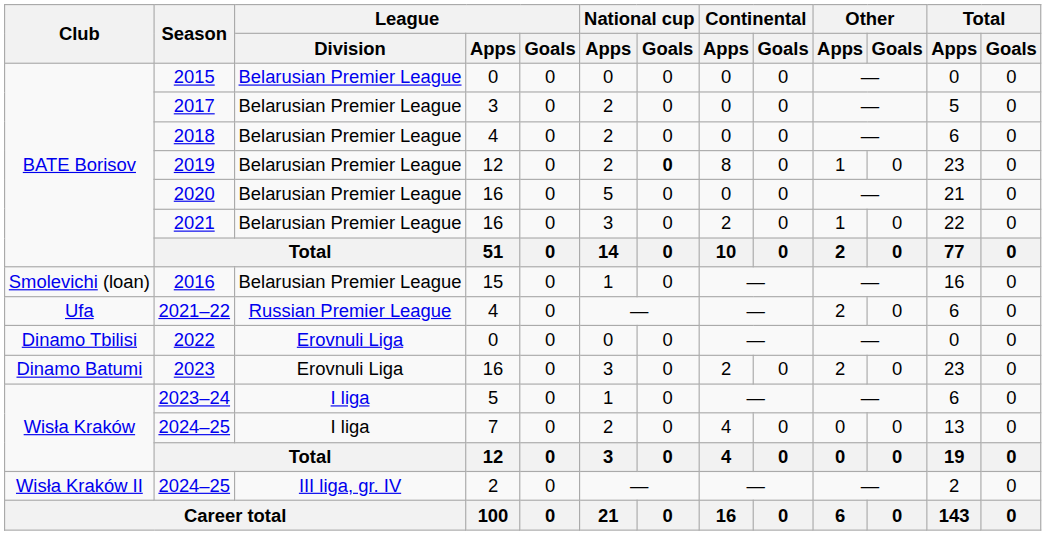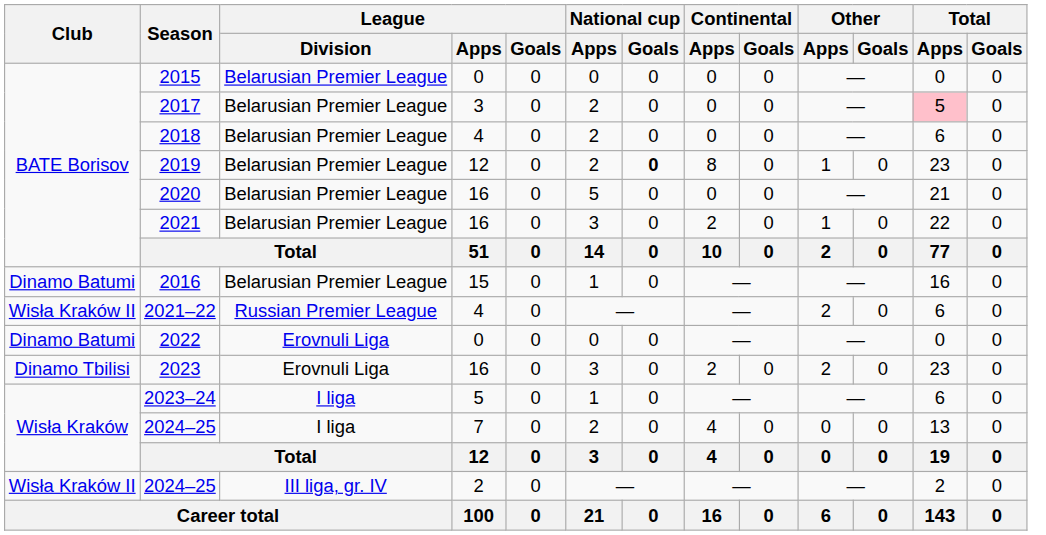 <table class="wikitable" style="text-align: center;">
 <tr>
 <th rowspan=2>Club</th>
 <th rowspan=2>Season</th>
 <th colspan=3>League</th>
 <th colspan=2>National cup</th>
 <th colspan=2>Continental</th>
 <th colspan=2>Other</th>
 <th colspan=2>Total</th>
 </tr>
 <tr>
 <th>Division</th>
 <th>Apps</th>
 <th>Goals</th>
 <th>Apps</th>
 <th>Goals</th>
 <th>Apps</th>
 <th>Goals</th>
 <th>Apps</th>
 <th>Goals</th>
 <th>Apps</th>
 <th>Goals</th>
 </tr>
 <tr>
 <td rowspan="7"><a href='#'>BATE Borisov</a></td>
 <td><a href='#'>2015</a></td>
 <td><a href='#'>Belarusian Premier League</a></td>
 <td>0</td>
 <td>0</td>
 <td>0</td>
 <td>0</td>
 <td>0</td>
 <td>0</td>
 <td colspan=2>—</td>
 <td>0</td>
 <td>0</td>
 </tr>
 <tr>
 <td><a href='#'>2017</a></td>
 <td>Belarusian Premier League</td>
 <td>3</td>
 <td>0</td>
 <td>2</td>
 <td>0</td>
 <td>0</td>
 <td>0</td>
 <td colspan=2>—</td>
-<td>5</td>
+<td style="background: pink;">5</td>
 <td>0</td>
 </tr>
 <tr>
 <td><a href='#'>2018</a></td>
 <td>Belarusian Premier League</td>
 <td>4</td>
 <td>0</td>
 <td>2</td>
 <td>0</td>
 <td>0</td>
 <td>0</td>
 <td colspan=2>—</td>
 <td>6</td>
 <td>0</td>
 </tr>
 <tr>
 <td><a href='#'>2019</a></td>
 <td>Belarusian Premier League</td>
 <td>12</td>
 <td>0</td>
 <td>2</td>
 <td><strong>0</strong></td>
 <td>8</td>
 <td>0</td>
 <td>1</td>
 <td>0</td>
 <td>23</td>
 <td>0</td>
 </tr>
 <tr>
 <td><a href='#'>2020</a></td>
 <td>Belarusian Premier League</td>
 <td>16</td>
 <td>0</td>
 <td>5</td>
 <td>0</td>
 <td>0</td>
 <td>0</td>
 <td colspan=2>—</td>
 <td>21</td>
 <td>0</td>
 </tr>
 <tr>
 <td><a href='#'>2021</a></td>
 <td>Belarusian Premier League</td>
 <td>16</td>
 <td>0</td>
 <td>3</td>
 <td>0</td>
 <td>2</td>
 <td>0</td>
 <td>1</td>
 <td>0</td>
 <td>22</td>
 <td>0</td>
 </tr>
 <tr>
 <th colspan=2>Total</th>
 <th>51</th>
 <th>0</th>
 <th>14</th>
 <th>0</th>
 <th>10</th>
 <th>0</th>
 <th>2</th>
 <th>0</th>
 <th>77</th>
 <th>0</th>
 </tr>
 <tr>
-<td><a href='#'>Smolevichi</a> (loan)</td>
+<td><a href='#'>Dinamo Batumi</a></td>
 <td><a href='#'>2016</a></td>
 <td>Belarusian Premier League</td>
 <td>15</td>
 <td>0</td>
 <td>1</td>
 <td>0</td>
 <td colspan=2>—</td>
 <td colspan=2>—</td>
 <td>16</td>
 <td>0</td>
 </tr>
 <tr>
-<td><a href='#'>Ufa</a></td>
+<td><a href='#'>Wisła Kraków II</a></td>
 <td><a href='#'>2021–22</a></td>
 <td><a href='#'>Russian Premier League</a></td>
 <td>4</td>
 <td>0</td>
 <td colspan=2>—</td>
 <td colspan=2>—</td>
 <td>2</td>
 <td>0</td>
 <td>6</td>
 <td>0</td>
 </tr>
 <tr>
-<td><a href='#'>Dinamo Tbilisi</a></td>
+<td><a href='#'>Dinamo Batumi</a></td>
 <td><a href='#'>2022</a></td>
 <td><a href='#'>Erovnuli Liga</a></td>
 <td>0</td>
 <td>0</td>
 <td>0</td>
 <td>0</td>
 <td colspan=2>—</td>
 <td colspan=2>—</td>
 <td>0</td>
 <td>0</td>
 </tr>
 <tr>
-<td><a href='#'>Dinamo Batumi</a></td>
+<td><a href='#'>Dinamo Tbilisi</a></td>
 <td><a href='#'>2023</a></td>
 <td>Erovnuli Liga</td>
 <td>16</td>
 <td>0</td>
 <td>3</td>
 <td>0</td>
 <td>2</td>
 <td>0</td>
 <td>2</td>
 <td>0</td>
 <td>23</td>
 <td>0</td>
 </tr>
 <tr>
 <td rowspan="3"><a href='#'>Wisła Kraków</a></td>
 <td><a href='#'>2023–24</a></td>
 <td><a href='#'>I liga</a></td>
 <td>5</td>
 <td>0</td>
 <td>1</td>
 <td>0</td>
 <td colspan=2>—</td>
 <td colspan=2>—</td>
 <td>6</td>
 <td>0</td>
 </tr>
 <tr>
 <td><a href='#'>2024–25</a></td>
 <td>I liga</td>
 <td>7</td>
 <td>0</td>
 <td>2</td>
 <td>0</td>
 <td>4</td>
 <td>0</td>
 <td>0</td>
 <td>0</td>
 <td>13</td>
 <td>0</td>
 </tr>
 <tr>
 <th colspan=2>Total</th>
 <th>12</th>
 <th>0</th>
 <th>3</th>
 <th>0</th>
 <th>4</th>
 <th>0</th>
 <th>0</th>
 <th>0</th>
 <th>19</th>
 <th>0</th>
 </tr>
 <tr>
 <td><a href='#'>Wisła Kraków II</a></td>
 <td><a href='#'>2024–25</a></td>
 <td><a href='#'>III liga, gr. IV</a></td>
 <td>2</td>
 <td>0</td>
 <td colspan=2>—</td>
 <td colspan=2>—</td>
 <td colspan=2>—</td>
 <td>2</td>
 <td>0</td>
 </tr>
 <tr>
 <th colspan=3>Career total</th>
 <th>100</th>
 <th>0</th>
 <th>21</th>
 <th>0</th>
 <th>16</th>
 <th>0</th>
 <th>6</th>
 <th>0</th>
 <th>143</th>
 <th>0</th>
 </tr>
 </table>
